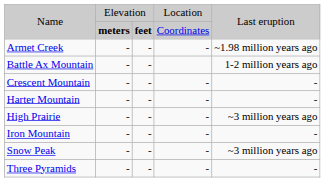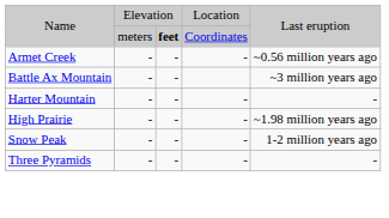 <table class="wikitable">
 <tr style="text-align:center; background:#ccc;">
 <td rowspan="2">Name</td>
 <td colspan ="2">Elevation</td>
 <td>Location</td>
 <td rowspan="2">Last eruption</td>
 </tr>
 <tr style="text-align:center; background:#ccc;">
-<td><strong>meters</strong></td>
+<td>meters</td>
 <td><strong>feet</strong></td>
 <td><a href='#'>Coordinates</a></td>
 </tr>
 <tr style="text-align:right;">
 <td align="left"><a href='#'>Armet Creek</a></td>
 <td>-</td>
 <td>-</td>
 <td>-</td>
-<td>~1.98 million years ago</td>
+<td>~0.56 million years ago</td>
 </tr>
 <tr style="text-align:right;">
 <td align="left"><a href='#'>Battle Ax Mountain</a></td>
 <td>-</td>
 <td>-</td>
 <td></td>
-<td>1-2 million years ago</td>
-</tr>
-<tr style="text-align:right;">
-<td align="left"><a href='#'>Crescent Mountain</a></td>
-<td>-</td>
-<td>-</td>
-<td>-</td>
-<td>-</td>
+<td>~3 million years ago</td>
 </tr>
 <tr style="text-align:right;">
 <td align="left"><a href='#'>Harter Mountain</a></td>
 <td>-</td>
 <td>-</td>
 <td>-</td>
 <td>-</td>
 </tr>
 <tr style="text-align:right;">
 <td align="left"><a href='#'>High Prairie</a></td>
 <td>-</td>
 <td>-</td>
 <td>-</td>
-<td>~3 million years ago</td>
-</tr>
-<tr style="text-align:right;">
-<td align="left"><a href='#'>Iron Mountain</a></td>
-<td>-</td>
-<td>-</td>
-<td>-</td>
-<td>-</td>
+<td>~1.98 million years ago</td>
 </tr>
 <tr style="text-align:right;">
 <td align="left"><a href='#'>Snow Peak</a></td>
 <td>-</td>
 <td>-</td>
 <td>-</td>
-<td>~3 million years ago</td>
+<td>1-2 million years ago</td>
 </tr>
 <tr style="text-align:right;">
 <td align="left"><a href='#'>Three Pyramids</a></td>
 <td>-</td>
 <td>-</td>
 <td>-</td>
 <td>-</td>
 </tr>
 </table>
